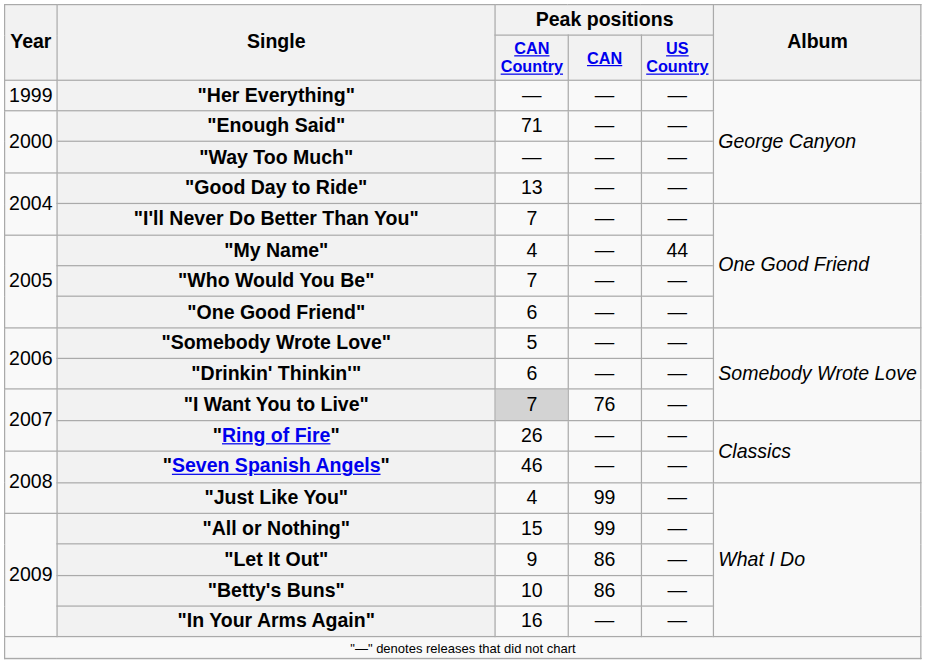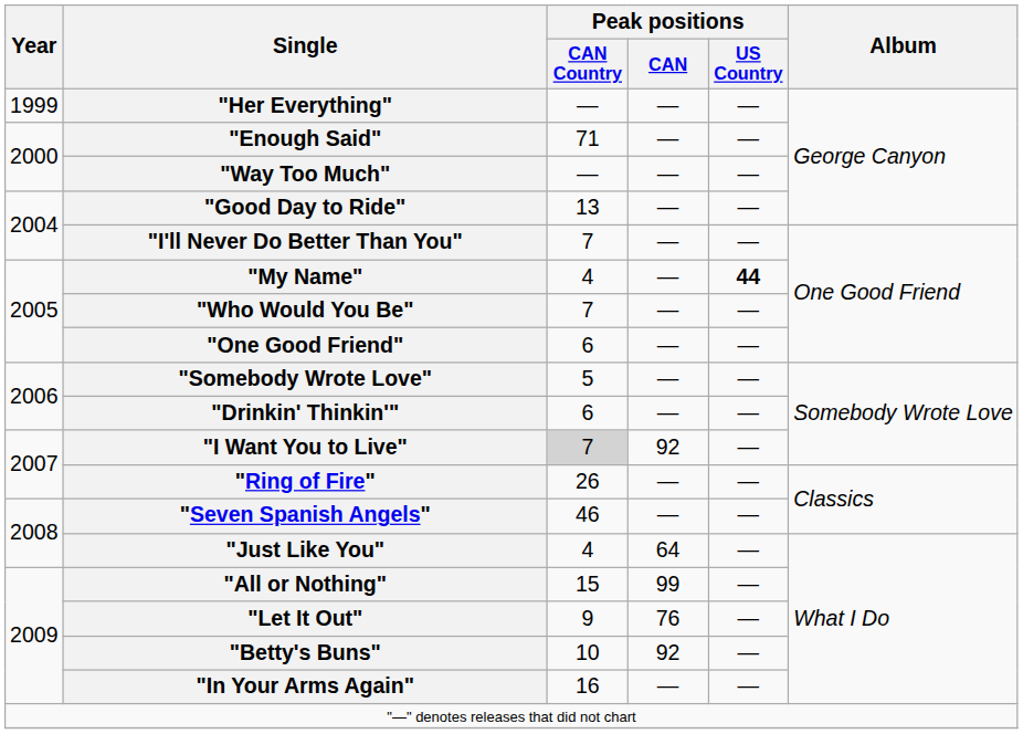 <table class="wikitable plainrowheaders" style="text-align:center;">
 <tr>
 <th rowspan="2">Year</th>
 <th rowspan="2" style="width:22em;">Single</th>
 <th colspan="3">Peak positions</th>
 <th rowspan="2">Album</th>
 </tr>
 <tr style="font-size:smaller;">
 <th style="width:4em;"><a href='#'>CAN Country</a><br></th>
 <th style="width:4em;"><a href='#'>CAN</a><br></th>
 <th style="width:4em;"><a href='#'>US Country</a><br></th>
 </tr>
 <tr>
 <td>1999</td>
 <th scope="row">"Her Everything"</th>
 <td>—</td>
 <td>—</td>
 <td>—</td>
 <td align="left" rowspan="4"><em>George Canyon</em></td>
 </tr>
 <tr>
 <td rowspan="2">2000</td>
 <th scope="row">"Enough Said"</th>
 <td>71</td>
 <td>—</td>
 <td>—</td>
 </tr>
 <tr>
 <th scope="row">"Way Too Much"</th>
 <td>—</td>
 <td>—</td>
 <td>—</td>
 </tr>
 <tr>
 <td rowspan="2">2004</td>
 <th scope="row">"Good Day to Ride"</th>
 <td>13</td>
 <td>—</td>
 <td>—</td>
 </tr>
 <tr>
 <th scope="row">"I'll Never Do Better Than You"</th>
 <td>7</td>
 <td>—</td>
 <td>—</td>
 <td align="left" rowspan="4"><em>One Good Friend</em></td>
 </tr>
 <tr>
 <td rowspan="3">2005</td>
 <th scope="row">"My Name"</th>
 <td>4</td>
 <td>—</td>
-<td>44</td>
+<td><strong>44</strong></td>
 </tr>
 <tr>
 <th scope="row">"Who Would You Be"</th>
 <td>7</td>
 <td>—</td>
 <td>—</td>
 </tr>
 <tr>
 <th scope="row">"One Good Friend"</th>
 <td>6</td>
 <td>—</td>
 <td>—</td>
 </tr>
 <tr>
 <td rowspan="2">2006</td>
 <th scope="row">"Somebody Wrote Love"</th>
 <td>5</td>
 <td>—</td>
 <td>—</td>
 <td align="left" rowspan="3"><em>Somebody Wrote Love</em></td>
 </tr>
 <tr>
 <th scope="row">"Drinkin' Thinkin'"</th>
 <td>6</td>
 <td>—</td>
 <td>—</td>
 </tr>
 <tr>
 <td rowspan="2">2007</td>
 <th scope="row">"I Want You to Live"</th>
 <td style="background: lightgrey;">7</td>
-<td>76</td>
+<td>92</td>
 <td>—</td>
 </tr>
 <tr>
 <th scope="row">"<a href='#'>Ring of Fire</a>"</th>
 <td>26</td>
 <td>—</td>
 <td>—</td>
 <td align="left" rowspan="2"><em>Classics</em></td>
 </tr>
 <tr>
 <td rowspan="2">2008</td>
 <th scope="row">"<a href='#'>Seven Spanish Angels</a>"</th>
 <td>46</td>
 <td>—</td>
 <td>—</td>
 </tr>
 <tr>
 <th scope="row">"Just Like You"</th>
 <td>4</td>
-<td>99</td>
+<td>64</td>
 <td>—</td>
 <td align="left" rowspan="5"><em>What I Do</em></td>
 </tr>
 <tr>
 <td rowspan="4">2009</td>
 <th scope="row">"All or Nothing"</th>
 <td>15</td>
 <td>99</td>
 <td>—</td>
 </tr>
 <tr>
 <th scope="row">"Let It Out"</th>
 <td>9</td>
-<td>86</td>
+<td>76</td>
 <td>—</td>
 </tr>
 <tr>
 <th scope="row">"Betty's Buns"</th>
 <td>10</td>
-<td>86</td>
+<td>92</td>
 <td>—</td>
 </tr>
 <tr>
 <th scope="row">"In Your Arms Again" </th>
 <td>16</td>
 <td>—</td>
 <td>—</td>
 </tr>
 <tr>
 <td colspan="8" style="font-size:8pt">"—" denotes releases that did not chart</td>
 </tr>
 <tr>
 </tr>
 </table>
